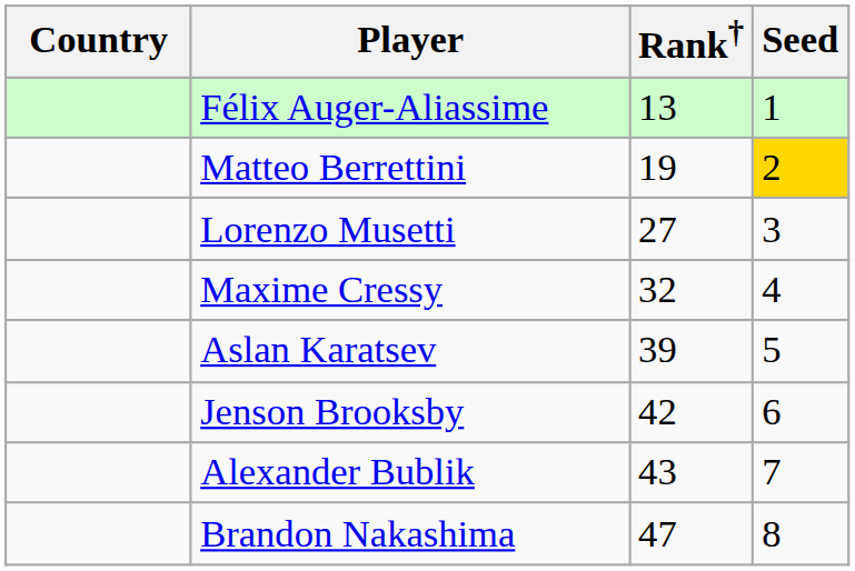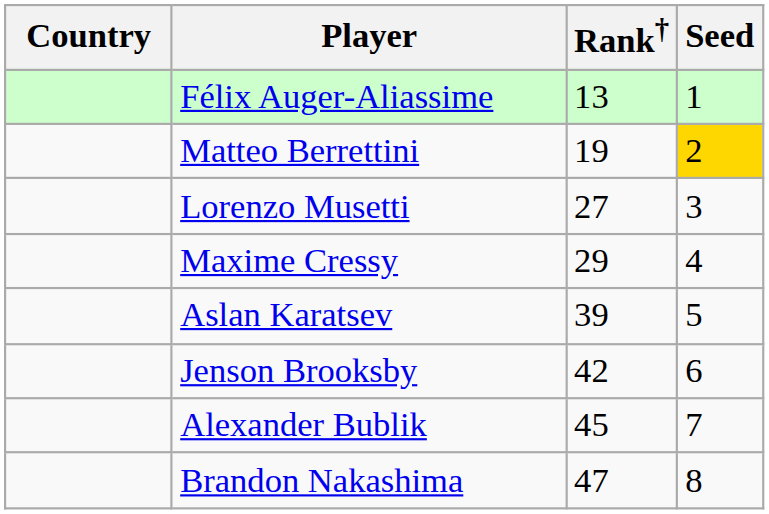 <table class="sortable wikitable nowrap">
 <tr>
 <th width="70">Country</th>
 <th width="175">Player</th>
 <th>Rank<sup>†</sup></th>
 <th>Seed</th>
 </tr>
 <tr style="background:#cfc;">
 <td></td>
 <td><a href='#'>Félix Auger-Aliassime</a></td>
 <td>13</td>
 <td>1</td>
 </tr>
 <tr>
 <td></td>
 <td><a href='#'>Matteo Berrettini</a></td>
 <td>19</td>
 <td style="background: gold;">2</td>
 </tr>
 <tr>
 <td></td>
 <td><a href='#'>Lorenzo Musetti</a></td>
 <td>27</td>
 <td>3</td>
 </tr>
 <tr>
 <td></td>
 <td><a href='#'>Maxime Cressy</a></td>
-<td>32</td>
+<td>29</td>
 <td>4</td>
 </tr>
 <tr>
 <td></td>
 <td><a href='#'>Aslan Karatsev</a></td>
 <td>39</td>
 <td>5</td>
 </tr>
 <tr>
 <td></td>
 <td><a href='#'>Jenson Brooksby</a></td>
 <td>42</td>
 <td>6</td>
 </tr>
 <tr>
 <td></td>
 <td><a href='#'>Alexander Bublik</a></td>
-<td>43</td>
+<td>45</td>
 <td>7</td>
 </tr>
 <tr>
 <td></td>
 <td><a href='#'>Brandon Nakashima</a></td>
 <td>47</td>
 <td>8</td>
 </tr>
 </table>
